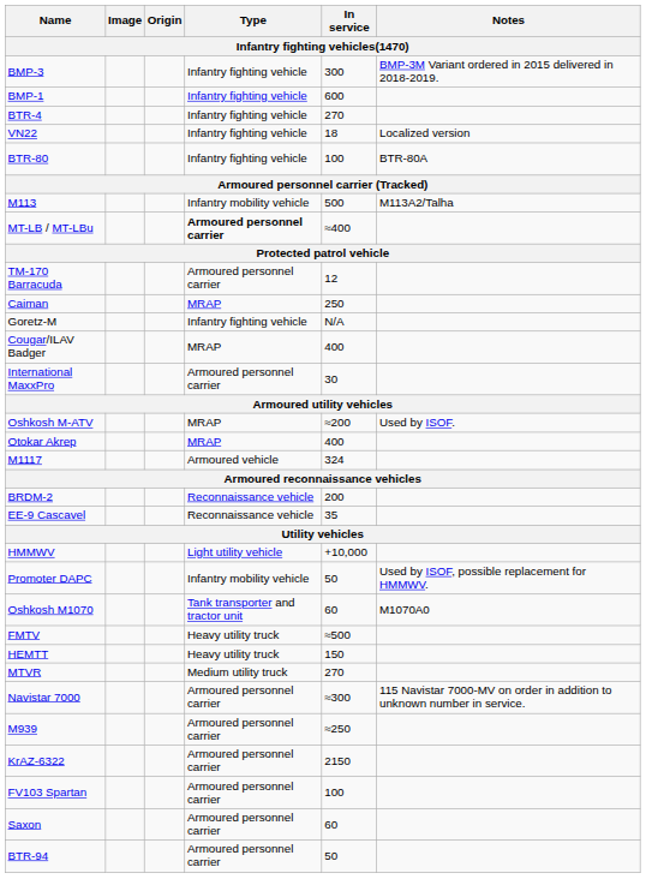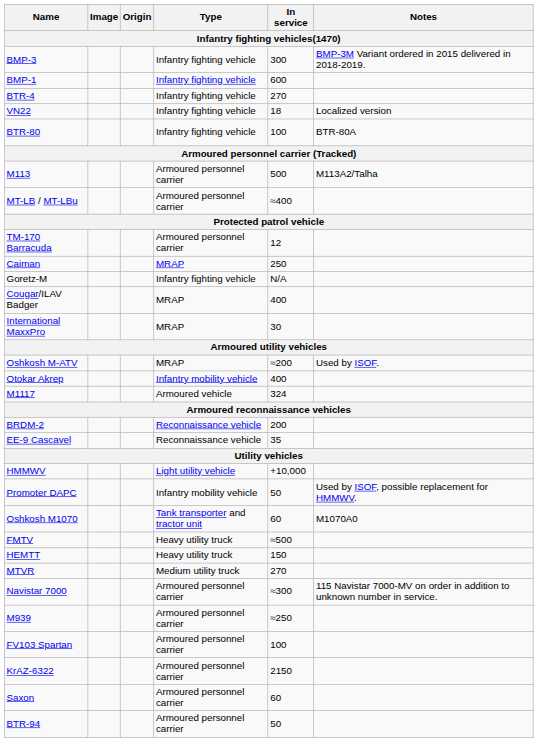 <table class="wikitable">
 <tr>
 <th>Name</th>
 <th>Image</th>
 <th>Origin</th>
 <th>Type</th>
 <th>In service</th>
 <th>Notes</th>
 </tr>
 <tr>
 <th colspan="6">Infantry fighting vehicles(1470)</th>
 </tr>
 <tr>
 <td><a href='#'>BMP-3</a></td>
 <td></td>
 <td></td>
 <td>Infantry fighting vehicle</td>
 <td>300</td>
 <td><a href='#'>BMP-3M</a> Variant ordered in 2015 delivered in 2018-2019.</td>
 </tr>
 <tr>
 <td><a href='#'>BMP-1</a></td>
 <td></td>
 <td></td>
 <td><a href='#'>Infantry fighting vehicle</a></td>
 <td>600</td>
 <td></td>
 </tr>
 <tr>
 <td><a href='#'>BTR-4</a></td>
 <td></td>
 <td></td>
 <td>Infantry fighting vehicle</td>
 <td>270</td>
 <td></td>
 </tr>
 <tr>
 <td><a href='#'>VN22</a></td>
 <td></td>
 <td></td>
 <td>Infantry fighting vehicle</td>
 <td>18</td>
 <td>Localized version</td>
 </tr>
 <tr>
 <td><a href='#'>BTR-80</a></td>
 <td></td>
 <td><br><br></td>
 <td>Infantry fighting vehicle</td>
 <td>100</td>
 <td>BTR-80A</td>
 </tr>
 <tr>
 <th colspan="6">Armoured personnel carrier (Tracked)</th>
 </tr>
 <tr>
 <td><a href='#'>M113</a></td>
 <td></td>
 <td></td>
-<td>Infantry mobility vehicle</td>
+<td>Armoured personnel carrier</td>
 <td>500</td>
 <td>M113A2/Talha</td>
 </tr>
 <tr>
 <td><a href='#'>MT-LB</a> / <a href='#'>MT-LBu</a></td>
 <td></td>
 <td></td>
-<td><strong>Armoured personnel carrier</strong></td>
+<td>Armoured personnel carrier</td>
 <td>≈400</td>
 <td></td>
 </tr>
 <tr>
 <th colspan="6">Protected patrol vehicle</th>
 </tr>
 <tr>
 <td><a href='#'>TM-170 Barracuda</a></td>
 <td></td>
 <td></td>
 <td>Armoured personnel carrier</td>
 <td>12</td>
 <td></td>
 </tr>
 <tr>
 <td><a href='#'>Caiman</a></td>
 <td></td>
 <td></td>
 <td><a href='#'>MRAP</a></td>
 <td>250</td>
 <td></td>
 </tr>
 <tr>
 <td>Goretz-M</td>
 <td></td>
 <td></td>
 <td>Infantry fighting vehicle</td>
 <td>N/A</td>
 <td></td>
 </tr>
 <tr>
 <td><a href='#'>Cougar</a>/ILAV Badger</td>
 <td></td>
 <td></td>
 <td>MRAP</td>
 <td>400</td>
 <td></td>
 </tr>
 <tr>
 <td><a href='#'>International MaxxPro</a></td>
 <td></td>
 <td></td>
-<td>Armoured personnel carrier</td>
+<td>MRAP</td>
 <td>30</td>
 <td></td>
 </tr>
 <tr>
 <th colspan="6">Armoured utility vehicles</th>
 </tr>
 <tr>
 <td><a href='#'>Oshkosh M-ATV</a></td>
 <td></td>
 <td></td>
 <td>MRAP</td>
 <td>≈200</td>
 <td>Used by <a href='#'>ISOF</a>.</td>
 </tr>
 <tr>
 <td><a href='#'>Otokar Akrep</a></td>
 <td></td>
 <td></td>
-<td><a href='#'>MRAP</a></td>
+<td><a href='#'>Infantry mobility vehicle</a></td>
 <td>400</td>
 <td></td>
 </tr>
 <tr>
 <td><a href='#'>M1117</a></td>
 <td></td>
 <td></td>
 <td>Armoured vehicle</td>
 <td>324</td>
 <td></td>
 </tr>
 <tr>
 <th colspan="6">Armoured reconnaissance vehicles</th>
 </tr>
 <tr>
 <td><a href='#'>BRDM-2</a></td>
 <td></td>
 <td></td>
 <td width="180"><a href='#'>Reconnaissance vehicle</a></td>
 <td>200</td>
 <td></td>
 </tr>
 <tr>
 <td><a href='#'>EE-9 Cascavel</a></td>
 <td></td>
 <td></td>
 <td>Reconnaissance vehicle</td>
 <td>35</td>
 <td></td>
 </tr>
 <tr>
 <th colspan="6">Utility vehicles</th>
 </tr>
 <tr>
 <td><a href='#'>HMMWV</a></td>
 <td></td>
 <td></td>
 <td><a href='#'>Light utility vehicle</a></td>
 <td>+10,000</td>
 <td></td>
 </tr>
 <tr>
 <td><a href='#'>Promoter DAPC</a></td>
 <td></td>
 <td></td>
 <td>Infantry mobility vehicle</td>
 <td>50</td>
 <td>Used by <a href='#'>ISOF</a>, possible replacement for <a href='#'>HMMWV</a>.</td>
 </tr>
 <tr>
 <td><a href='#'>Oshkosh M1070</a></td>
 <td></td>
 <td></td>
 <td><a href='#'>Tank transporter</a> and <a href='#'>tractor unit</a></td>
 <td>60</td>
 <td>M1070A0</td>
 </tr>
 <tr>
 <td><a href='#'>FMTV</a></td>
 <td></td>
 <td></td>
 <td>Heavy utility truck</td>
 <td>≈500</td>
 <td></td>
 </tr>
 <tr>
 <td><a href='#'>HEMTT</a></td>
 <td></td>
 <td></td>
 <td>Heavy utility truck</td>
 <td>150</td>
 <td></td>
 </tr>
 <tr>
 <td><a href='#'>MTVR</a></td>
 <td></td>
 <td></td>
 <td>Medium utility truck</td>
 <td>270</td>
 <td></td>
 </tr>
 <tr>
 <td><a href='#'>Navistar 7000</a></td>
 <td></td>
 <td></td>
 <td>Armoured personnel carrier</td>
 <td>≈300</td>
 <td>115 Navistar 7000-MV on order in addition to unknown number in service.</td>
 </tr>
 <tr>
 <td><a href='#'>M939</a></td>
 <td></td>
 <td></td>
 <td>Armoured personnel carrier</td>
 <td>≈250</td>
 <td></td>
 </tr>
 <tr>
+<td><a href='#'>FV103 Spartan</a></td>
+<td></td>
+<td></td>
+<td>Armoured personnel carrier</td>
+<td>100</td>
+<td></td>
+</tr>
+<tr>
 <td><a href='#'>KrAZ-6322</a></td>
 <td></td>
 <td></td>
 <td>Armoured personnel carrier</td>
 <td>2150</td>
-<td></td>
-</tr>
-<tr>
-<td><a href='#'>FV103 Spartan</a></td>
-<td></td>
-<td></td>
-<td>Armoured personnel carrier</td>
-<td>100</td>
 <td></td>
 </tr>
 <tr>
 <td><a href='#'>Saxon</a></td>
 <td></td>
 <td></td>
 <td>Armoured personnel carrier</td>
 <td>60</td>
 <td></td>
 </tr>
 <tr>
 <td><a href='#'>BTR-94</a></td>
 <td></td>
 <td></td>
 <td>Armoured personnel carrier</td>
 <td>50</td>
 <td></td>
 </tr>
 </table>
